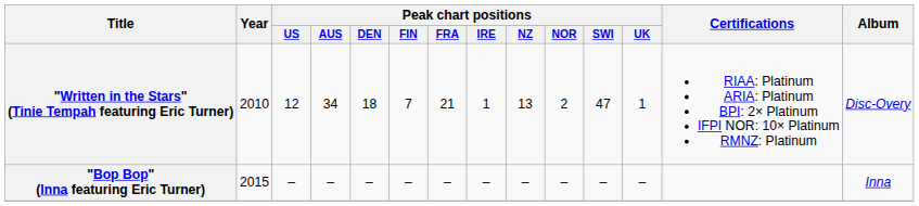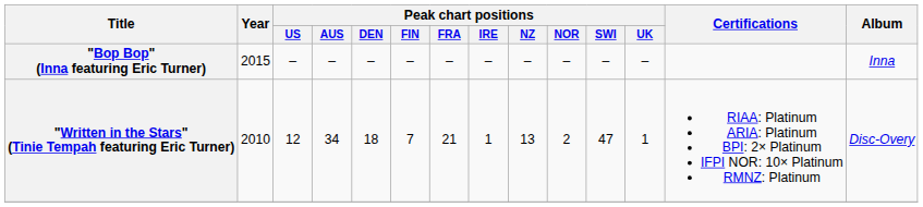 <table class="wikitable plainrowheaders" style="text-align:center;" border="1">
 <tr>
 <th scope="col" rowspan="2">Title</th>
 <th scope="col" rowspan="2">Year</th>
 <th scope="col" colspan="10">Peak chart positions</th>
 <th scope="col" rowspan="2"><a href='#'>Certifications</a></th>
 <th scope="col" rowspan="2">Album</th>
 </tr>
 <tr>
 <th scope="col" style="width:3em;font-size:85%;"><a href='#'>US</a></th>
 <th scope="col" style="width:3em;font-size:85%;"><a href='#'>AUS</a></th>
 <th scope="col" style="width:3em;font-size:85%;"><a href='#'>DEN</a></th>
 <th scope="col" style="width:3em;font-size:85%;"><a href='#'>FIN</a></th>
 <th scope="col" style="width:3em;font-size:85%;"><a href='#'>FRA</a></th>
 <th scope="col" style="width:3em;font-size:85%;"><a href='#'>IRE</a></th>
 <th scope="col" style="width:3em;font-size:85%;"><a href='#'>NZ</a></th>
 <th scope="col" style="width:3em;font-size:85%;"><a href='#'>NOR</a></th>
 <th scope="col" style="width:3em;font-size:85%;"><a href='#'>SWI</a></th>
 <th scope="col" style="width:3em;font-size:85%;"><a href='#'>UK</a></th>
 </tr>
 <tr>
+<th scope="row">"<a href='#'>Bop Bop</a>" <br><span>(<a href='#'>Inna</a> featuring Eric Turner)</span></th>
+<td>2015</td>
+<td>–</td>
+<td>–</td>
+<td>–</td>
+<td>–</td>
+<td>–</td>
+<td>–</td>
+<td>–</td>
+<td>–</td>
+<td>–</td>
+<td>–</td>
+<td></td>
+<td><em><a href='#'>Inna</a></em></td>
+</tr>
+<tr>
 <th scope="row">"<a href='#'>Written in the Stars</a>" <br><span>(<a href='#'>Tinie Tempah</a> featuring Eric Turner)</span></th>
 <td>2010</td>
 <td>12</td>
 <td>34</td>
 <td>18</td>
 <td>7</td>
 <td>21</td>
 <td>1</td>
 <td>13</td>
 <td>2</td>
 <td>47</td>
 <td>1</td>
 <td><br><ul><li><a href='#'>RIAA</a>: Platinum</li><li><a href='#'>ARIA</a>: Platinum</li><li><a href='#'>BPI</a>: 2× Platinum</li><li><a href='#'>IFPI</a> NOR: 10× Platinum</li><li><a href='#'>RMNZ</a>: Platinum</li></ul></td>
 <td><em><a href='#'>Disc-Overy</a></em></td>
 </tr>
 <tr>
-<th scope="row">"<a href='#'>Bop Bop</a>" <br><span>(<a href='#'>Inna</a> featuring Eric Turner)</span></th>
-<td>2015</td>
-<td>–</td>
-<td>–</td>
-<td>–</td>
-<td>–</td>
-<td>–</td>
-<td>–</td>
-<td>–</td>
-<td>–</td>
-<td>–</td>
-<td>–</td>
-<td></td>
-<td><em><a href='#'>Inna</a></em></td>
-</tr>
-<tr>
 </tr>
 </table>
